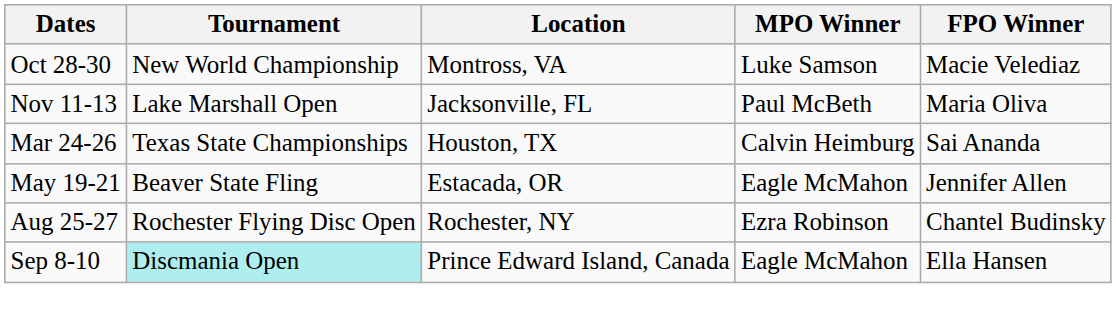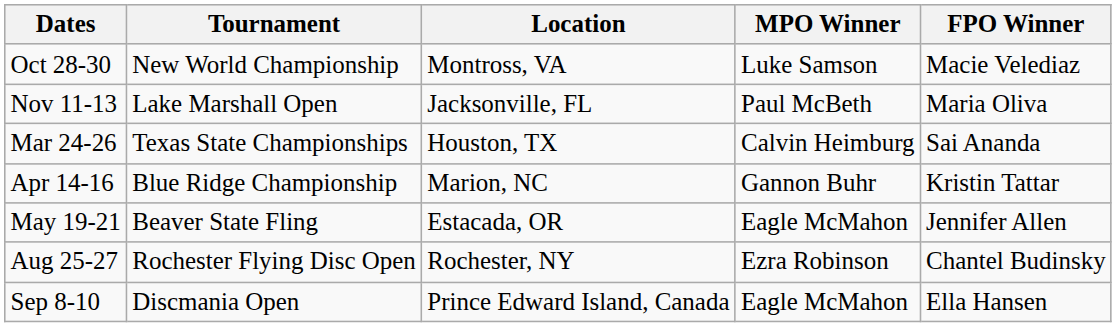 <table class="wikitable">
 <tr>
 <th>Dates</th>
 <th>Tournament</th>
 <th>Location</th>
 <th>MPO Winner</th>
 <th>FPO Winner</th>
 </tr>
 <tr>
 <td>Oct 28-30</td>
 <td>New World Championship</td>
 <td>Montross, VA</td>
 <td> Luke Samson</td>
 <td> Macie Velediaz</td>
 </tr>
 <tr>
 <td>Nov 11-13</td>
 <td>Lake Marshall Open</td>
 <td>Jacksonville, FL</td>
 <td> Paul McBeth</td>
 <td> Maria Oliva</td>
 </tr>
 <tr>
 <td>Mar 24-26</td>
 <td>Texas State Championships</td>
 <td>Houston, TX</td>
 <td> Calvin Heimburg</td>
 <td> Sai Ananda</td>
 </tr>
 <tr>
+<td>Apr 14-16</td>
+<td>Blue Ridge Championship</td>
+<td>Marion, NC</td>
+<td> Gannon Buhr</td>
+<td> Kristin Tattar</td>
+</tr>
+<tr>
 <td>May 19-21</td>
 <td>Beaver State Fling</td>
 <td>Estacada, OR</td>
 <td> Eagle McMahon</td>
 <td> Jennifer Allen</td>
 </tr>
 <tr>
 <td>Aug 25-27</td>
 <td>Rochester Flying Disc Open</td>
 <td>Rochester, NY</td>
 <td> Ezra Robinson</td>
 <td> Chantel Budinsky</td>
 </tr>
 <tr>
 <td>Sep 8-10</td>
-<td style="background: paleturquoise;">Discmania Open</td>
+<td>Discmania Open</td>
 <td>Prince Edward Island, Canada</td>
 <td> Eagle McMahon</td>
 <td> Ella Hansen</td>
 </tr>
 </table>
